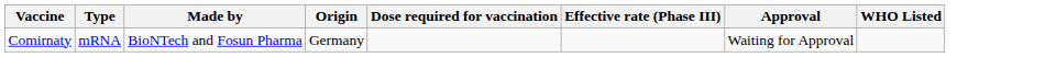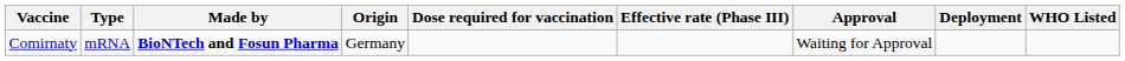 <table class="wikitable">
 <tr>
 <th>Vaccine</th>
 <th>Type</th>
 <th>Made by</th>
 <th>Origin</th>
 <th>Dose required for vaccination</th>
 <th>Effective rate (Phase III)</th>
 <th>Approval</th>
+<th>Deployment</th>
 <th>WHO Listed</th>
 </tr>
 <tr>
 <td><a href='#'>Comirnaty</a></td>
 <td><a href='#'>mRNA</a></td>
-<td><a href='#'>BioNTech</a> and <a href='#'>Fosun Pharma</a></td>
+<td><strong><a href='#'>BioNTech</a> and <a href='#'>Fosun Pharma</a></strong></td>
 <td>Germany</td>
 <td></td>
 <td></td>
 <td>Waiting for Approval</td>
 <td></td>
+<td></td>
 </tr>
 </table>
